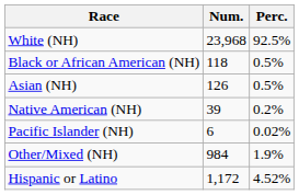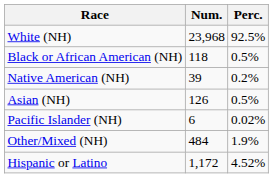 <table class="wikitable">
 <tr>
 <th>Race</th>
 <th>Num.</th>
 <th>Perc.</th>
 </tr>
 <tr>
 <td><a href='#'>White</a> (NH)</td>
 <td>23,968</td>
 <td>92.5%</td>
 </tr>
 <tr>
 <td><a href='#'>Black or African American</a> (NH)</td>
 <td>118</td>
 <td>0.5%</td>
 </tr>
 <tr>
+<td><a href='#'>Native American</a> (NH)</td>
+<td>39</td>
+<td>0.2%</td>
+</tr>
+<tr>
 <td><a href='#'>Asian</a> (NH)</td>
 <td>126</td>
 <td>0.5%</td>
-</tr>
-<tr>
-<td><a href='#'>Native American</a> (NH)</td>
-<td>39</td>
-<td>0.2%</td>
 </tr>
 <tr>
 <td><a href='#'>Pacific Islander</a> (NH)</td>
 <td>6</td>
 <td>0.02%</td>
 </tr>
 <tr>
 <td><a href='#'>Other/Mixed</a> (NH)</td>
-<td>984</td>
+<td>484</td>
 <td>1.9%</td>
 </tr>
 <tr>
 <td><a href='#'>Hispanic</a> or <a href='#'>Latino</a></td>
 <td>1,172</td>
 <td>4.52%</td>
 </tr>
 </table>
